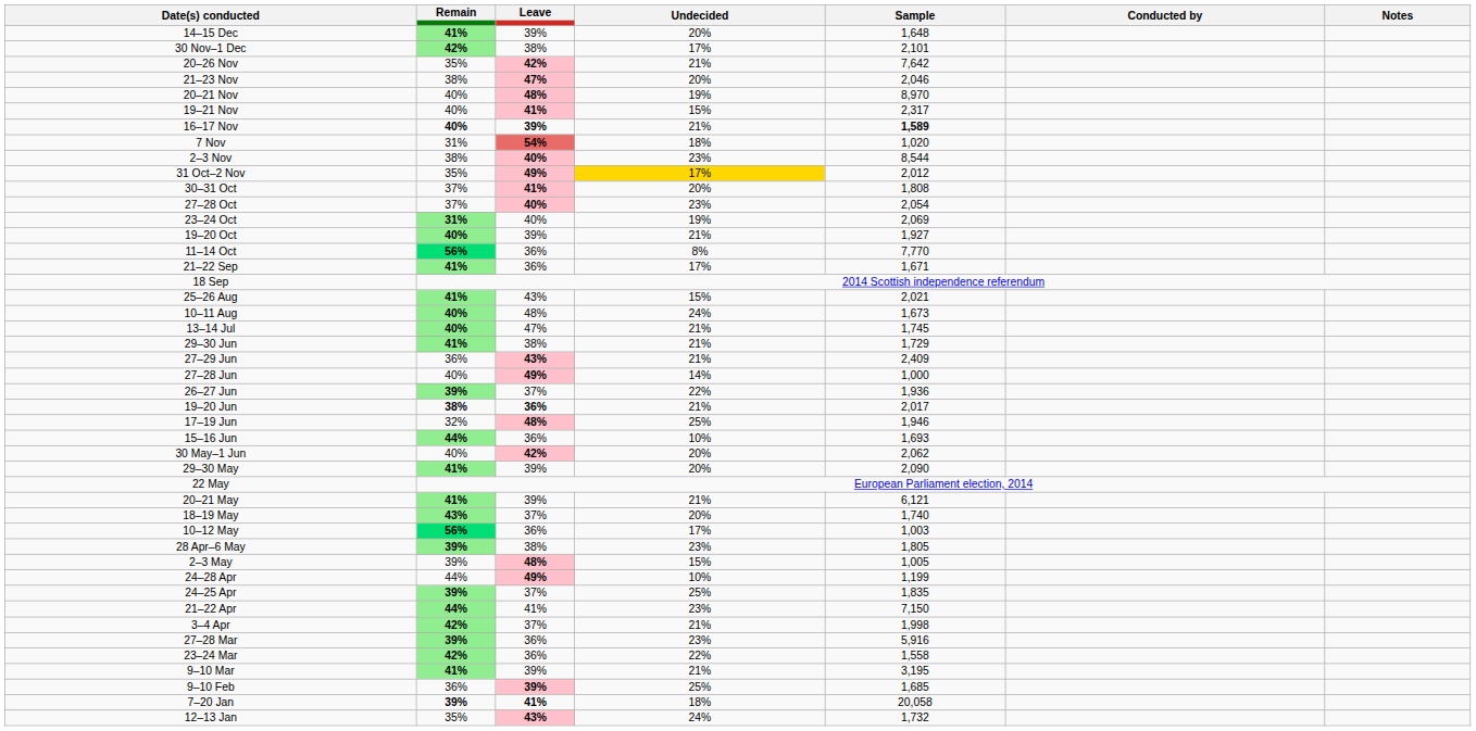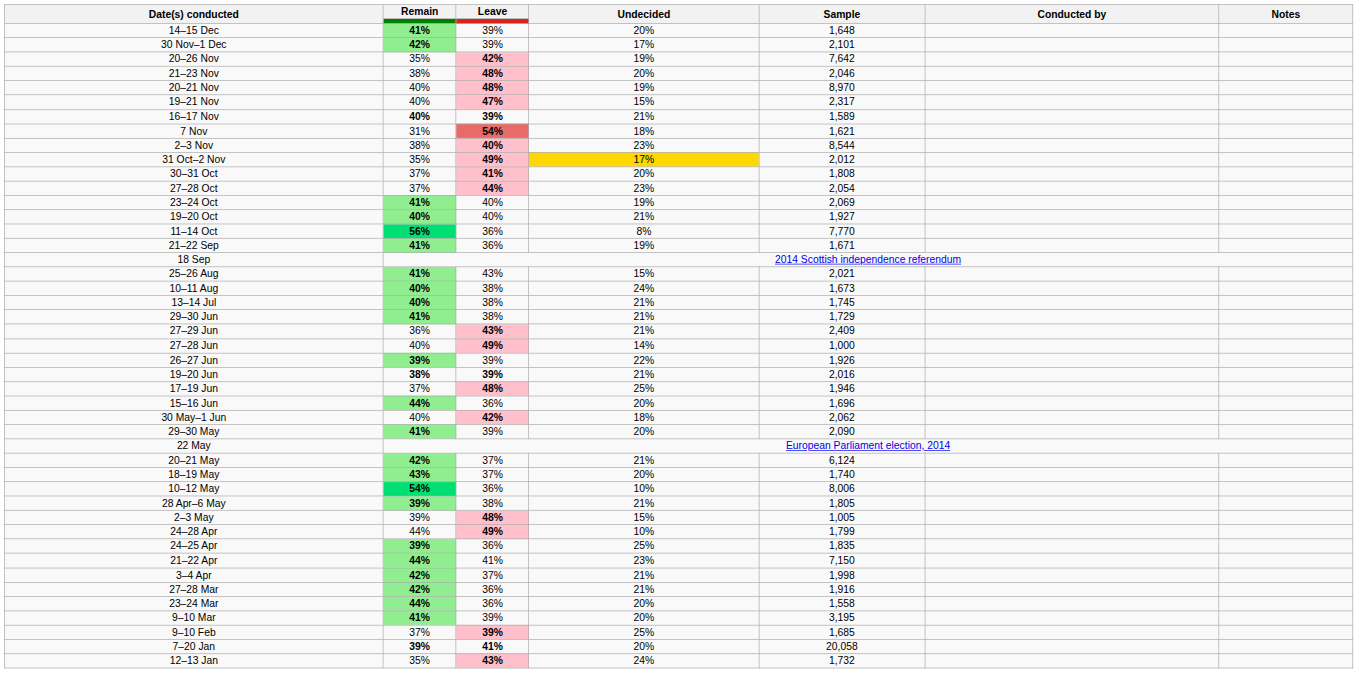 <table class="wikitable sortable collapsible" style="text-align:center; font-size:95%; line-height:14px; width:100%">
 <tr>
 <th rowspan="2">Date(s) conducted</th>
 <th>Remain</th>
 <th>Leave</th>
 <th rowspan="2">Undecided</th>
 <th rowspan="2">Sample</th>
 <th rowspan="2">Conducted by</th>
 <th rowspan="2">Notes</th>
 </tr>
 <tr>
 <th style="background:green; color:white; width:100px"></th>
 <th style="background:#dc241f; color:white; width:100px"></th>
 </tr>
 <tr>
 <td data-sort-value="2014-12-15">14–15 Dec</td>
 <td style="background:lightgreen"><strong>41%</strong></td>
 <td>39%</td>
 <td>20%</td>
 <td>1,648</td>
 <td></td>
 <td></td>
 </tr>
 <tr>
 <td data-sort-value="2014-12-01">30 Nov–1 Dec</td>
 <td style="background:lightgreen"><strong>42%</strong></td>
-<td>38%</td>
+<td>39%</td>
 <td>17%</td>
 <td>2,101</td>
 <td></td>
 <td></td>
 </tr>
 <tr>
 <td data-sort-value="2014-11-26">20–26 Nov</td>
 <td>35%</td>
 <td style="background:pink"><strong>42%</strong></td>
-<td>21%</td>
+<td>19%</td>
 <td>7,642</td>
 <td></td>
 <td></td>
 </tr>
 <tr>
 <td data-sort-value="2014-11-23">21–23 Nov</td>
 <td>38%</td>
-<td style="background:pink"><strong>47%</strong></td>
+<td style="background:pink"><strong>48%</strong></td>
 <td>20%</td>
 <td>2,046</td>
 <td></td>
 <td></td>
 </tr>
 <tr>
 <td data-sort-value="2014-11-21">20–21 Nov</td>
 <td>40%</td>
 <td style="background:pink"><strong>48%</strong></td>
 <td>19%</td>
 <td>8,970</td>
 <td></td>
 <td></td>
 </tr>
 <tr>
 <td data-sort-value="2014-11-21">19–21 Nov</td>
 <td>40%</td>
-<td style="background:pink"><strong>41%</strong></td>
+<td style="background:pink"><strong>47%</strong></td>
 <td>15%</td>
 <td>2,317</td>
 <td></td>
 <td></td>
 </tr>
 <tr>
 <td data-sort-value="2014-11-17">16–17 Nov</td>
 <td><strong>40%</strong></td>
 <td><strong>39%</strong></td>
 <td>21%</td>
-<td><strong>1,589</strong></td>
+<td>1,589</td>
 <td></td>
 <td></td>
 </tr>
 <tr>
 <td data-sort-value="2014-11-07">7 Nov</td>
 <td>31%</td>
 <td style="background: rgb(233, 107, 103);"><strong>54%</strong></td>
 <td>18%</td>
-<td>1,020</td>
+<td>1,621</td>
 <td></td>
 <td></td>
 </tr>
 <tr>
 <td data-sort-value="2014-11-03">2–3 Nov</td>
 <td>38%</td>
 <td style="background:pink"><strong>40%</strong></td>
 <td>23%</td>
 <td>8,544</td>
 <td></td>
 <td></td>
 </tr>
 <tr>
 <td data-sort-value="2014-11-02">31 Oct–2 Nov</td>
 <td>35%</td>
 <td style="background:pink"><strong>49%</strong></td>
 <td style="background: gold;">17%</td>
 <td>2,012</td>
 <td></td>
 <td></td>
 </tr>
 <tr>
 <td data-sort-value="2014-10-31">30–31 Oct</td>
 <td>37%</td>
 <td style="background:pink"><strong>41%</strong></td>
 <td>20%</td>
 <td>1,808</td>
 <td></td>
 <td></td>
 </tr>
 <tr>
 <td data-sort-value="2014-10-28">27–28 Oct</td>
 <td>37%</td>
-<td style="background:pink"><strong>40%</strong></td>
+<td style="background:pink"><strong>44%</strong></td>
 <td>23%</td>
 <td>2,054</td>
 <td></td>
 <td></td>
 </tr>
 <tr>
 <td data-sort-value="2014-10-24">23–24 Oct</td>
-<td style="background:lightgreen"><strong>31%</strong></td>
+<td style="background:lightgreen"><strong>41%</strong></td>
 <td>40%</td>
 <td>19%</td>
 <td>2,069</td>
 <td></td>
 <td></td>
 </tr>
 <tr>
 <td data-sort-value="2014-10-20">19–20 Oct</td>
 <td style="background:lightgreen"><strong>40%</strong></td>
-<td>39%</td>
+<td>40%</td>
 <td>21%</td>
 <td>1,927</td>
 <td></td>
 <td></td>
 </tr>
 <tr>
 <td data-sort-value="2014-10-14">11–14 Oct</td>
 <td style="background: rgb(1,223,116);"><strong>56%</strong></td>
 <td>36%</td>
 <td>8%</td>
 <td>7,770</td>
 <td></td>
 <td></td>
 </tr>
 <tr>
 <td data-sort-value="2014-09-22">21–22 Sep</td>
 <td style="background:lightgreen"><strong>41%</strong></td>
 <td>36%</td>
-<td>17%</td>
+<td>19%</td>
 <td>1,671</td>
 <td></td>
 <td></td>
 </tr>
 <tr>
 <td data-sort-value="2015-08-18">18 Sep</td>
 <td colspan="8"><a href='#'>2014 Scottish independence referendum</a></td>
 </tr>
 <tr>
 <td data-sort-value="2014-08-26">25–26 Aug</td>
 <td style="background:lightgreen"><strong>41%</strong></td>
 <td>43%</td>
 <td>15%</td>
 <td>2,021</td>
 <td></td>
 <td></td>
 </tr>
 <tr>
 <td data-sort-value="2014-08-11">10–11 Aug</td>
 <td style="background:lightgreen"><strong>40%</strong></td>
-<td>48%</td>
+<td>38%</td>
 <td>24%</td>
 <td>1,673</td>
 <td></td>
 <td></td>
 </tr>
 <tr>
 <td data-sort-value="2014-07-14">13–14 Jul</td>
 <td style="background:lightgreen"><strong>40%</strong></td>
-<td>47%</td>
+<td>38%</td>
 <td>21%</td>
 <td>1,745</td>
 <td></td>
 <td></td>
 </tr>
 <tr>
 <td data-sort-value="2014-06-30">29–30 Jun</td>
 <td style="background:lightgreen"><strong>41%</strong></td>
 <td>38%</td>
 <td>21%</td>
 <td>1,729</td>
 <td></td>
 <td></td>
 </tr>
 <tr>
 <td data-sort-value="2014-06-29">27–29 Jun</td>
 <td>36%</td>
 <td style="background:pink"><strong>43%</strong></td>
 <td>21%</td>
 <td>2,409</td>
 <td></td>
 <td></td>
 </tr>
 <tr>
 <td data-sort-value="2014-06-28">27–28 Jun</td>
 <td>40%</td>
 <td style="background:pink"><strong>49%</strong></td>
 <td>14%</td>
 <td>1,000</td>
 <td></td>
 <td></td>
 </tr>
 <tr>
 <td data-sort-value="2014-06-27">26–27 Jun</td>
 <td style="background:lightgreen"><strong>39%</strong></td>
-<td>37%</td>
+<td>39%</td>
 <td>22%</td>
-<td>1,936</td>
+<td>1,926</td>
 <td></td>
 <td></td>
 </tr>
 <tr>
 <td data-sort-value="2014-06-20">19–20 Jun</td>
 <td><strong>38%</strong></td>
-<td><strong>36%</strong></td>
+<td><strong>39%</strong></td>
 <td>21%</td>
-<td>2,017</td>
+<td>2,016</td>
 <td></td>
 <td></td>
 </tr>
 <tr>
 <td data-sort-value="2014-06-19">17–19 Jun</td>
-<td>32%</td>
+<td>37%</td>
 <td style="background:pink"><strong>48%</strong></td>
 <td>25%</td>
 <td>1,946</td>
 <td></td>
 <td></td>
 </tr>
 <tr>
 <td data-sort-value="2014-06-16">15–16 Jun</td>
 <td style="background:lightgreen"><strong>44%</strong></td>
 <td>36%</td>
-<td>10%</td>
-<td>1,693</td>
+<td>20%</td>
+<td>1,696</td>
 <td></td>
 <td></td>
 </tr>
 <tr>
 <td data-sort-value="2014-06-01">30 May–1 Jun</td>
 <td>40%</td>
 <td style="background:pink"><strong>42%</strong></td>
-<td>20%</td>
+<td>18%</td>
 <td>2,062</td>
 <td></td>
 <td></td>
 </tr>
 <tr>
 <td data-sort-value="2014-05-30">29–30 May</td>
 <td style="background:lightgreen"><strong>41%</strong></td>
 <td>39%</td>
 <td>20%</td>
 <td>2,090</td>
 <td></td>
 <td></td>
 </tr>
 <tr>
 <td data-sort-value="2015-05-22">22 May</td>
 <td colspan="8"><a href='#'>European Parliament election, 2014</a></td>
 </tr>
 <tr>
 <td data-sort-value="2014-05-21">20–21 May</td>
-<td style="background:lightgreen"><strong>41%</strong></td>
-<td>39%</td>
+<td style="background:lightgreen"><strong>42%</strong></td>
+<td>37%</td>
 <td>21%</td>
-<td>6,121</td>
+<td>6,124</td>
 <td></td>
 <td></td>
 </tr>
 <tr>
 <td data-sort-value="2014-05-19">18–19 May</td>
 <td style="background:lightgreen"><strong>43%</strong></td>
 <td>37%</td>
 <td>20%</td>
 <td>1,740</td>
 <td></td>
 <td></td>
 </tr>
 <tr>
 <td data-sort-value="2014-05-12">10–12 May</td>
-<td style="background: rgb(1,223,116);"><strong>56%</strong></td>
+<td style="background: rgb(1,223,116);"><strong>54%</strong></td>
 <td>36%</td>
-<td>17%</td>
-<td>1,003</td>
+<td>10%</td>
+<td>8,006</td>
 <td></td>
 <td></td>
 </tr>
 <tr>
 <td data-sort-value="2014-05-06">28 Apr–6 May</td>
 <td style="background:lightgreen"><strong>39%</strong></td>
 <td>38%</td>
-<td>23%</td>
+<td>21%</td>
 <td>1,805</td>
 <td></td>
 <td></td>
 </tr>
 <tr>
 <td data-sort-value="2014-05-03">2–3 May</td>
 <td>39%</td>
 <td style="background:pink"><strong>48%</strong></td>
 <td>15%</td>
 <td>1,005</td>
 <td></td>
 <td></td>
 </tr>
 <tr>
 <td data-sort-value="2014-04-28">24–28 Apr</td>
 <td>44%</td>
 <td style="background:pink"><strong>49%</strong></td>
 <td>10%</td>
-<td>1,199</td>
+<td>1,799</td>
 <td></td>
 <td></td>
 </tr>
 <tr>
 <td data-sort-value="2014-04-25">24–25 Apr</td>
 <td style="background:lightgreen"><strong>39%</strong></td>
-<td>37%</td>
+<td>36%</td>
 <td>25%</td>
 <td>1,835</td>
 <td></td>
 <td></td>
 </tr>
 <tr>
 <td data-sort-value="2014-04-22">21–22 Apr</td>
 <td style="background:lightgreen"><strong>44%</strong></td>
 <td>41%</td>
 <td>23%</td>
 <td>7,150</td>
 <td></td>
 <td></td>
 </tr>
 <tr>
 <td data-sort-value="2014-04-04">3–4 Apr</td>
 <td style="background:lightgreen"><strong>42%</strong></td>
 <td>37%</td>
 <td>21%</td>
 <td>1,998</td>
 <td></td>
 <td></td>
 </tr>
 <tr>
 <td data-sort-value="2014-03-28">27–28 Mar</td>
-<td style="background:lightgreen"><strong>39%</strong></td>
+<td style="background:lightgreen"><strong>42%</strong></td>
 <td>36%</td>
-<td>23%</td>
-<td>5,916</td>
+<td>21%</td>
+<td>1,916</td>
 <td></td>
 <td></td>
 </tr>
 <tr>
 <td data-sort-value="2014-03-24">23–24 Mar</td>
-<td style="background:lightgreen"><strong>42%</strong></td>
+<td style="background:lightgreen"><strong>44%</strong></td>
 <td>36%</td>
-<td>22%</td>
+<td>20%</td>
 <td>1,558</td>
 <td></td>
 <td></td>
 </tr>
 <tr>
 <td data-sort-value="2014-03-10">9–10 Mar</td>
 <td style="background:lightgreen"><strong>41%</strong></td>
 <td>39%</td>
-<td>21%</td>
+<td>20%</td>
 <td>3,195</td>
 <td></td>
 <td></td>
 </tr>
 <tr>
 <td data-sort-value="2014-02-10">9–10 Feb</td>
-<td>36%</td>
+<td>37%</td>
 <td style="background:pink"><strong>39%</strong></td>
 <td>25%</td>
 <td>1,685</td>
 <td></td>
 <td></td>
 </tr>
 <tr>
 <td data-sort-value="2014-01-20">7–20 Jan</td>
 <td><strong>39%</strong></td>
 <td><strong>41%</strong></td>
-<td>18%</td>
+<td>20%</td>
 <td>20,058</td>
 <td></td>
 <td></td>
 </tr>
 <tr>
 <td data-sort-value="2014-01-13">12–13 Jan</td>
 <td>35%</td>
 <td style="background:pink"><strong>43%</strong></td>
 <td>24%</td>
 <td>1,732</td>
 <td></td>
 <td></td>
 </tr>
 </table>
